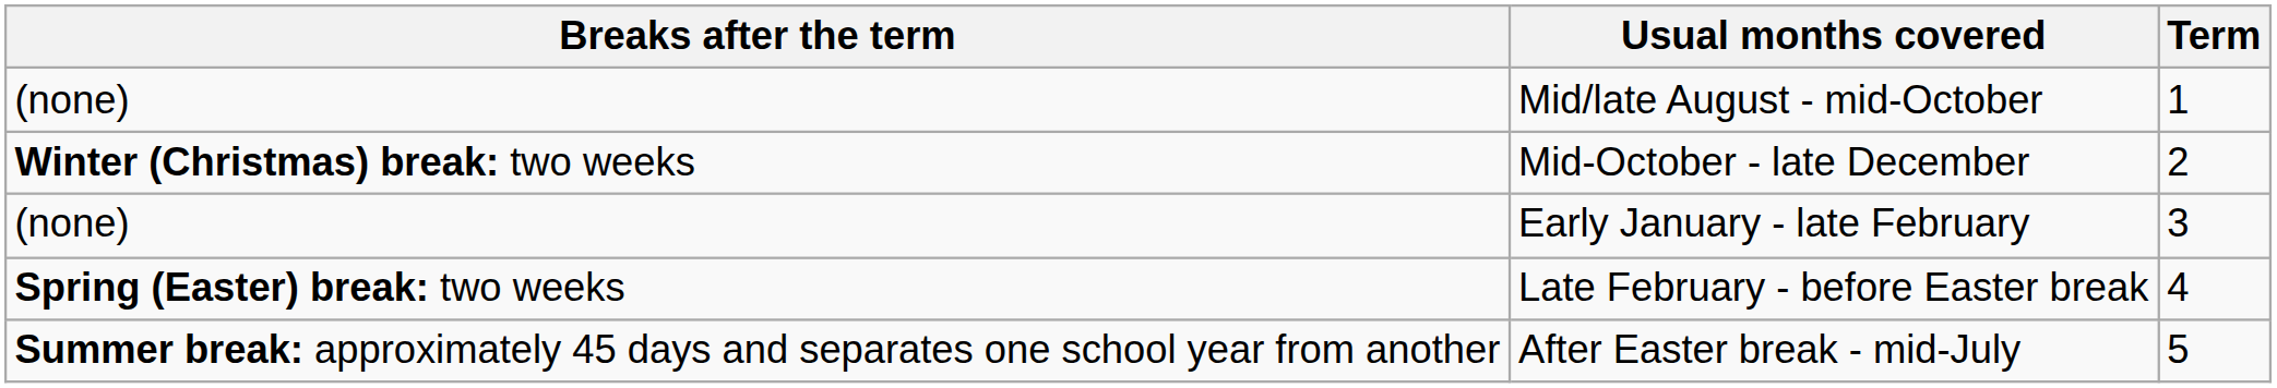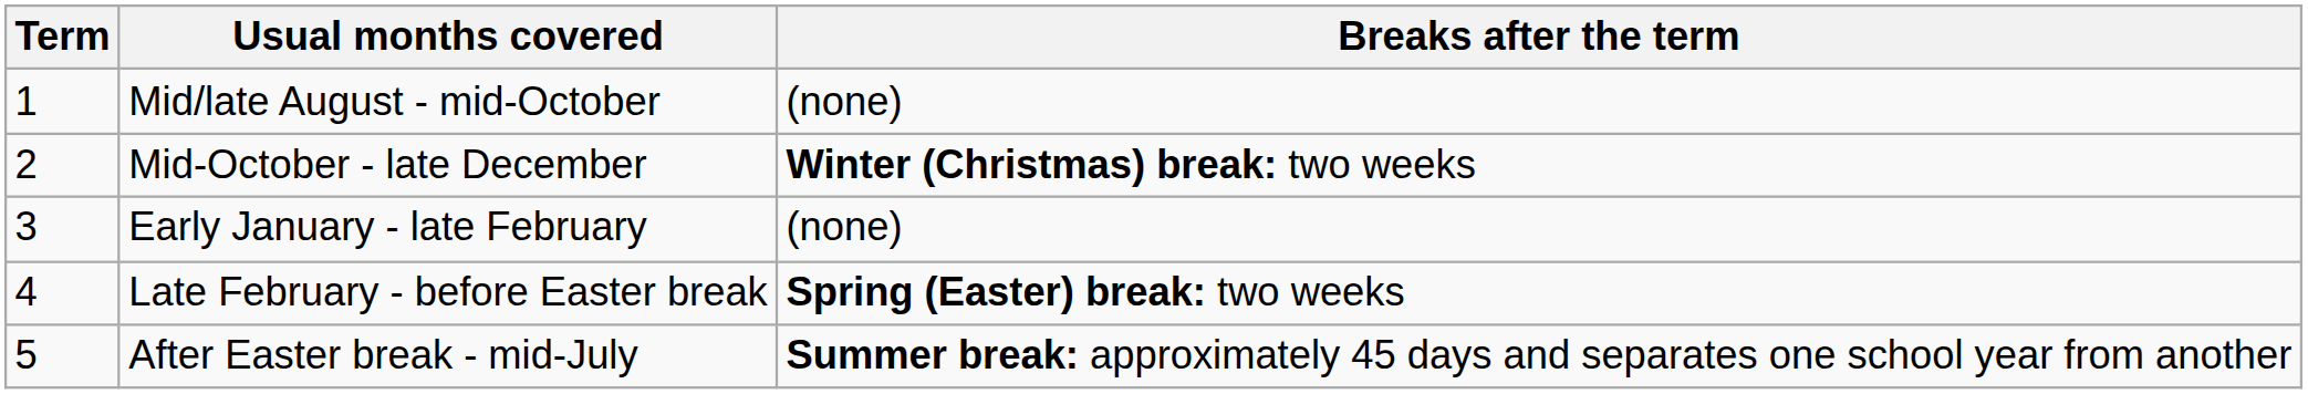 <table class="wikitable">
 <tr>
+<th>Term</th>
+<th>Usual months covered</th>
 <th>Breaks after the term</th>
-<th>Usual months covered</th>
-<th>Term</th>
 </tr>
 <tr>
+<td>1</td>
+<td>Mid/late August - mid-October</td>
 <td>(none)</td>
-<td>Mid/late August - mid-October</td>
-<td>1</td>
 </tr>
 <tr>
+<td>2</td>
+<td>Mid-October - late December</td>
 <td><strong>Winter (Christmas) break:</strong> two weeks</td>
-<td>Mid-October - late December</td>
-<td>2</td>
 </tr>
 <tr>
+<td>3</td>
+<td>Early January - late February</td>
 <td>(none)</td>
-<td>Early January - late February</td>
-<td>3</td>
 </tr>
 <tr>
+<td>4</td>
+<td>Late February - before Easter break</td>
 <td><strong>Spring (Easter) break:</strong> two weeks</td>
-<td>Late February - before Easter break</td>
-<td>4</td>
 </tr>
 <tr>
+<td>5</td>
+<td>After Easter break - mid-July</td>
 <td><strong>Summer break:</strong> approximately 45 days and separates one school year from another</td>
-<td>After Easter break - mid-July</td>
-<td>5</td>
 </tr>
 </table>
